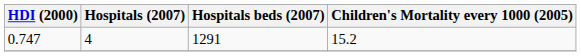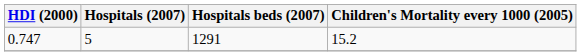 <table class="wikitable" border="1">
 <tr>
 <th><a href='#'>HDI</a> (2000)</th>
 <th>Hospitals (2007)</th>
 <th>Hospitals beds (2007)</th>
 <th>Children's Mortality every 1000 (2005)</th>
 </tr>
 <tr>
 <td>0.747</td>
-<td>4</td>
+<td>5</td>
 <td>1291</td>
 <td>15.2</td>
 </tr>
 <tr>
 </tr>
 </table>
